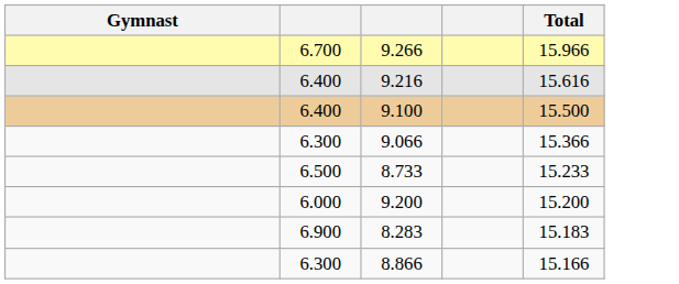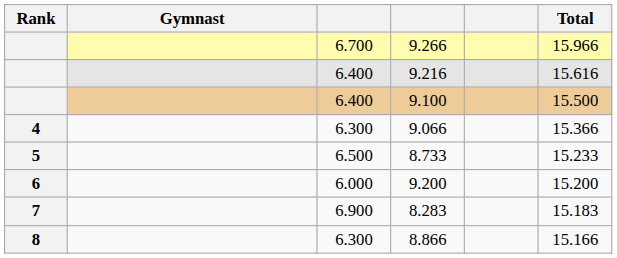 <table class="wikitable sortable" style="text-align:center; font-size:95%">
 <tr>
+<th scope="col" style="width:50px;">Rank</th>
 <th scope="col" style="width:220px;">Gymnast</th>
 <th scope="col" style="width:60px;"></th>
 <th scope="col" style="width:60px;"></th>
 <th scope="col" style="width:60px;"></th>
 <th scope="col" style="width:60px;">Total</th>
 </tr>
 <tr style="background:#fffcaf;">
+<th scope=row style="text-align:center"></th>
 <td style="text-align:left;"></td>
 <td>6.700</td>
 <td>9.266</td>
 <td></td>
 <td>15.966</td>
 </tr>
 <tr style="background:#e5e5e5;">
+<th scope=row style="text-align:center"></th>
 <td style="text-align:left;"></td>
 <td>6.400</td>
 <td>9.216</td>
 <td></td>
 <td>15.616</td>
 </tr>
 <tr style="background:#ec9;">
+<th scope=row style="text-align:center"></th>
 <td style="text-align:left;"></td>
 <td>6.400</td>
 <td>9.100</td>
 <td></td>
 <td>15.500</td>
 </tr>
 <tr>
+<th scope=row style="text-align:center">4</th>
 <td style="text-align:left;"></td>
 <td>6.300</td>
 <td>9.066</td>
 <td></td>
 <td>15.366</td>
 </tr>
 <tr>
+<th scope=row style="text-align:center">5</th>
 <td style="text-align:left;"></td>
 <td>6.500</td>
 <td>8.733</td>
 <td></td>
 <td>15.233</td>
 </tr>
 <tr>
+<th scope=row style="text-align:center">6</th>
 <td style="text-align:left;"></td>
 <td>6.000</td>
 <td>9.200</td>
 <td></td>
 <td>15.200</td>
 </tr>
 <tr>
+<th scope=row style="text-align:center">7</th>
 <td style="text-align:left;"></td>
 <td>6.900</td>
 <td>8.283</td>
 <td></td>
 <td>15.183</td>
 </tr>
 <tr>
+<th scope=row style="text-align:center">8</th>
 <td style="text-align:left;"></td>
 <td>6.300</td>
 <td>8.866</td>
 <td></td>
 <td>15.166</td>
 </tr>
 </table>
